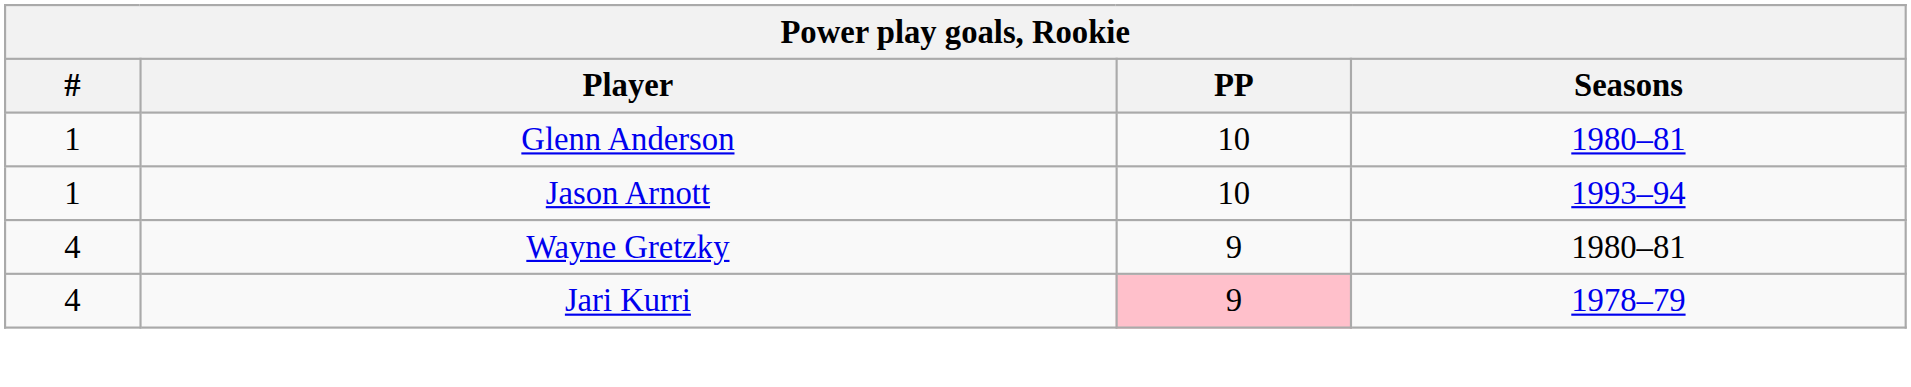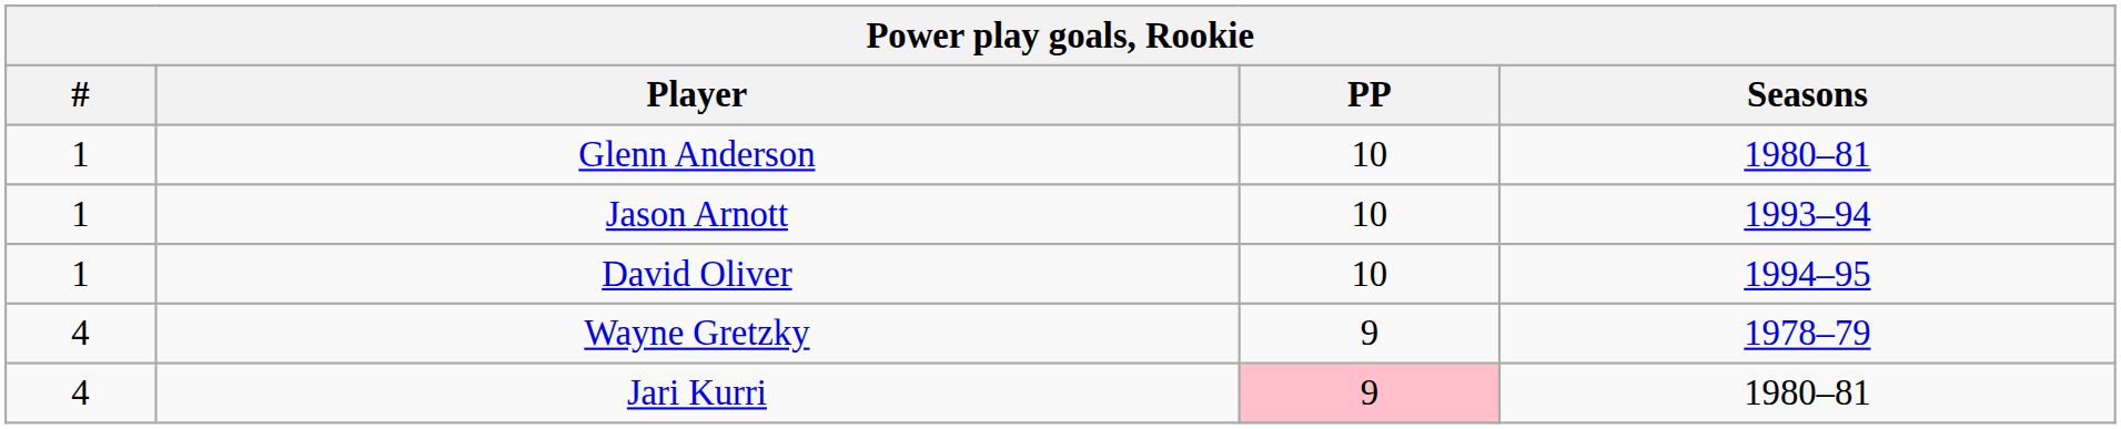 <table class="wikitable" style="text-align: center; font-size: 95%" width="70%">
 <tr>
 <th colspan="4">Power play goals, Rookie</th>
 </tr>
 <tr>
 <th>#</th>
 <th>Player</th>
 <th>PP</th>
 <th>Seasons</th>
 </tr>
 <tr>
 <td>1</td>
 <td><a href='#'>Glenn Anderson</a></td>
 <td>10</td>
 <td><a href='#'>1980–81</a></td>
 </tr>
 <tr>
 <td>1</td>
 <td><a href='#'>Jason Arnott</a></td>
 <td>10</td>
 <td><a href='#'>1993–94</a></td>
 </tr>
 <tr>
+<td>1</td>
+<td><a href='#'>David Oliver</a></td>
+<td>10</td>
+<td><a href='#'>1994–95</a></td>
+</tr>
+<tr>
 <td>4</td>
 <td><a href='#'>Wayne Gretzky</a></td>
 <td>9</td>
-<td>1980–81</td>
+<td><a href='#'>1978–79</a></td>
 </tr>
 <tr>
 <td>4</td>
 <td><a href='#'>Jari Kurri</a></td>
 <td style="background: pink;">9</td>
-<td><a href='#'>1978–79</a></td>
+<td>1980–81</td>
 </tr>
 </table>
